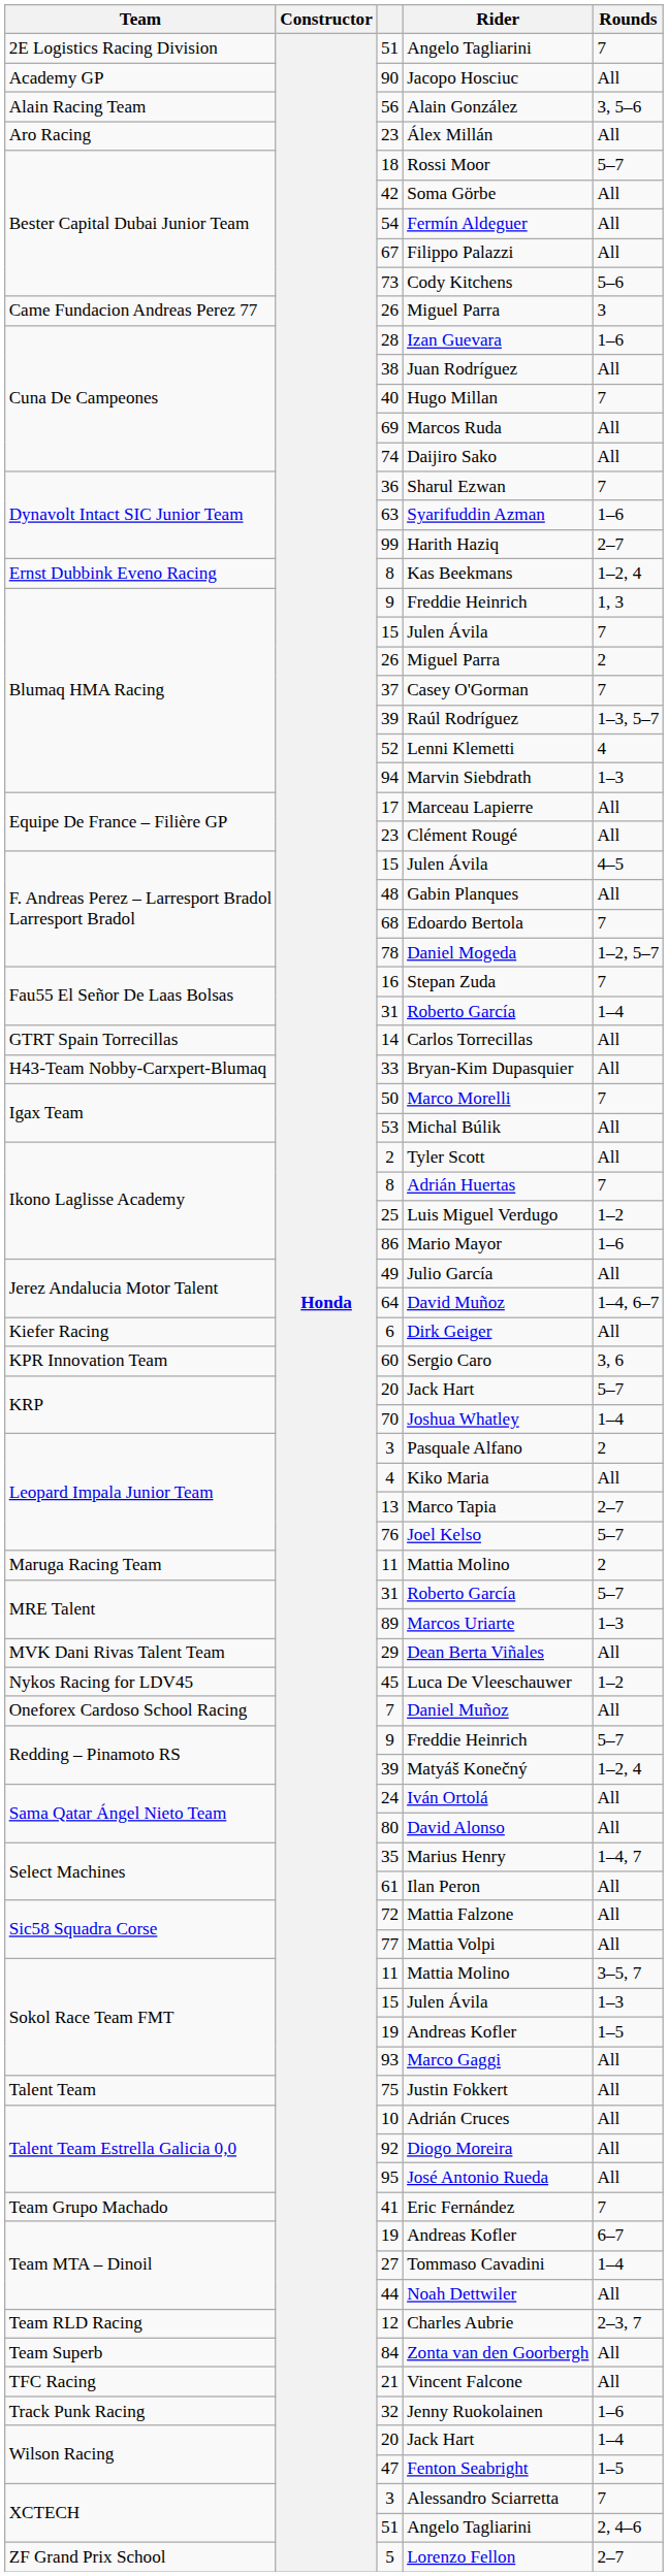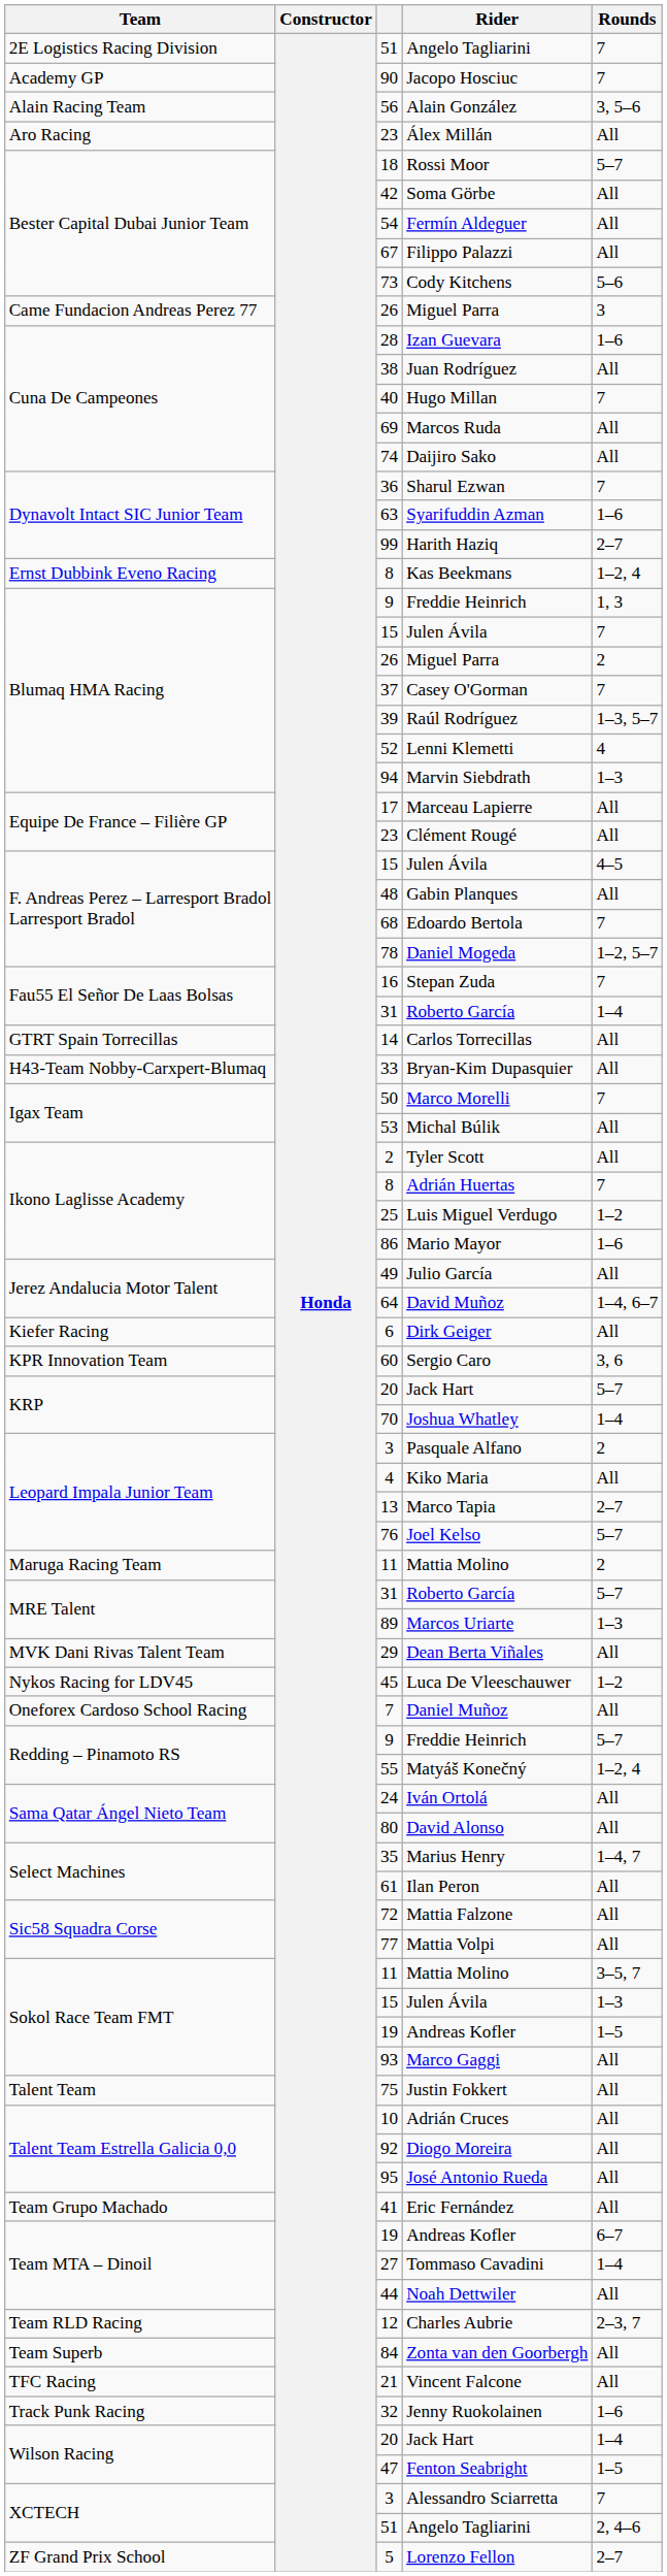 <table class="wikitable" style="font-size:85%;">
 <tr>
 <th>Team</th>
 <th>Constructor</th>
 <th></th>
 <th>Rider</th>
 <th>Rounds</th>
 </tr>
 <tr>
 <td> 2E Logistics Racing Division</td>
 <th rowspan="87"><a href='#'>Honda</a></th>
 <td align="center">51</td>
 <td> Angelo Tagliarini</td>
 <td>7</td>
 </tr>
 <tr>
 <td> Academy GP</td>
 <td align="center">90</td>
 <td> Jacopo Hosciuc</td>
-<td>All</td>
+<td>7</td>
 </tr>
 <tr>
 <td> Alain Racing Team</td>
 <td align="center">56</td>
 <td> Alain González</td>
 <td>3, 5–6</td>
 </tr>
 <tr>
 <td> Aro Racing</td>
 <td align="center">23</td>
 <td> Álex Millán</td>
 <td>All</td>
 </tr>
 <tr>
 <td rowspan="5"> Bester Capital Dubai Junior Team</td>
 <td align="center">18</td>
 <td> Rossi Moor</td>
 <td>5–7</td>
 </tr>
 <tr>
 <td align="center">42</td>
 <td> Soma Görbe</td>
 <td>All</td>
 </tr>
 <tr>
 <td align="center">54</td>
 <td> <a href='#'>Fermín Aldeguer</a></td>
 <td>All</td>
 </tr>
 <tr>
 <td align="center">67</td>
 <td> Filippo Palazzi</td>
 <td>All</td>
 </tr>
 <tr>
 <td align="center">73</td>
 <td> Cody Kitchens</td>
 <td>5–6</td>
 </tr>
 <tr>
 <td> Came Fundacion Andreas Perez 77</td>
 <td align="center">26</td>
 <td> Miguel Parra</td>
 <td>3</td>
 </tr>
 <tr>
 <td rowspan="5"> Cuna De Campeones</td>
 <td align="center">28</td>
 <td> <a href='#'>Izan Guevara</a></td>
 <td>1–6</td>
 </tr>
 <tr>
 <td align="center">38</td>
 <td> Juan Rodríguez</td>
 <td>All</td>
 </tr>
 <tr>
 <td align="center">40</td>
 <td> Hugo Millan</td>
 <td>7</td>
 </tr>
 <tr>
 <td align="center">69</td>
 <td> Marcos Ruda</td>
 <td>All</td>
 </tr>
 <tr>
 <td align="center">74</td>
 <td> Daijiro Sako</td>
 <td>All</td>
 </tr>
 <tr>
 <td rowspan="3"> <a href='#'>Dynavolt Intact SIC Junior Team</a></td>
 <td align="center">36</td>
 <td> Sharul Ezwan</td>
 <td>7</td>
 </tr>
 <tr>
 <td align="center">63</td>
 <td> <a href='#'>Syarifuddin Azman</a></td>
 <td>1–6</td>
 </tr>
 <tr>
 <td align="center">99</td>
 <td> Harith Haziq</td>
 <td>2–7</td>
 </tr>
 <tr>
 <td> <a href='#'>Ernst Dubbink Eveno Racing</a></td>
 <td align="center">8</td>
 <td> Kas Beekmans</td>
 <td>1–2, 4</td>
 </tr>
 <tr>
 <td rowspan="7"> Blumaq HMA Racing</td>
 <td align="center">9</td>
 <td> Freddie Heinrich</td>
 <td>1, 3</td>
 </tr>
 <tr>
 <td align="center">15</td>
 <td> Julen Ávila</td>
 <td>7</td>
 </tr>
 <tr>
 <td align="center">26</td>
 <td> Miguel Parra</td>
 <td>2</td>
 </tr>
 <tr>
 <td align="center">37</td>
 <td> Casey O'Gorman</td>
 <td>7</td>
 </tr>
 <tr>
 <td align="center">39</td>
 <td> Raúl Rodríguez</td>
 <td>1–3, 5–7</td>
 </tr>
 <tr>
 <td align="center">52</td>
 <td> Lenni Klemetti</td>
 <td>4</td>
 </tr>
 <tr>
 <td align="center">94</td>
 <td> Marvin Siebdrath</td>
 <td>1–3</td>
 </tr>
 <tr>
 <td rowspan="2"> Equipe De France – Filière GP</td>
 <td align="center">17</td>
 <td> Marceau Lapierre</td>
 <td>All</td>
 </tr>
 <tr>
 <td align="center">23</td>
 <td> Clément Rougé</td>
 <td>All</td>
 </tr>
 <tr>
 <td rowspan="4"> F. Andreas Perez – Larresport Bradol<br>Larresport Bradol</td>
 <td align="center">15</td>
 <td> Julen Ávila</td>
 <td>4–5</td>
 </tr>
 <tr>
 <td align="center">48</td>
 <td> Gabin Planques</td>
 <td>All</td>
 </tr>
 <tr>
 <td align="center">68</td>
 <td> Edoardo Bertola</td>
 <td>7</td>
 </tr>
 <tr>
 <td align="center">78</td>
 <td> <a href='#'>Daniel Mogeda</a></td>
 <td>1–2, 5–7</td>
 </tr>
 <tr>
 <td rowspan="2"> Fau55 El Señor De Laas Bolsas</td>
 <td align="center">16</td>
 <td> Stepan Zuda</td>
 <td>7</td>
 </tr>
 <tr>
 <td align="center">31</td>
 <td> <a href='#'>Roberto García</a></td>
 <td>1–4</td>
 </tr>
 <tr>
 <td> GTRT Spain Torrecillas</td>
 <td align="center">14</td>
 <td> Carlos Torrecillas</td>
 <td>All</td>
 </tr>
 <tr>
 <td> H43-Team Nobby-Carxpert-Blumaq</td>
 <td align="center">33</td>
 <td> Bryan-Kim Dupasquier</td>
 <td>All</td>
 </tr>
 <tr>
 <td rowspan="2"> Igax Team</td>
 <td align="center">50</td>
 <td> <a href='#'>Marco Morelli</a></td>
 <td>7</td>
 </tr>
 <tr>
 <td align="center">53</td>
 <td> Michal Búlik</td>
 <td>All</td>
 </tr>
 <tr>
 <td rowspan="4"> Ikono Laglisse Academy</td>
 <td align="center">2</td>
 <td> Tyler Scott</td>
 <td>All</td>
 </tr>
 <tr>
 <td align="center">8</td>
 <td> <a href='#'>Adrián Huertas</a></td>
 <td>7</td>
 </tr>
 <tr>
 <td align="center">25</td>
 <td> Luis Miguel Verdugo</td>
 <td>1–2</td>
 </tr>
 <tr>
 <td align="center">86</td>
 <td> Mario Mayor</td>
 <td>1–6</td>
 </tr>
 <tr>
 <td rowspan="2"> Jerez Andalucia Motor Talent</td>
 <td align="center">49</td>
 <td> Julio García</td>
 <td>All</td>
 </tr>
 <tr>
 <td align="center">64</td>
 <td> <a href='#'>David Muñoz</a></td>
 <td>1–4, 6–7</td>
 </tr>
 <tr>
 <td> Kiefer Racing</td>
 <td align="center">6</td>
 <td> <a href='#'>Dirk Geiger</a></td>
 <td>All</td>
 </tr>
 <tr>
 <td> KPR Innovation Team</td>
 <td align="center">60</td>
 <td> Sergio Caro</td>
 <td>3, 6</td>
 </tr>
 <tr>
 <td rowspan="2"> KRP</td>
 <td align="center">20</td>
 <td> Jack Hart</td>
 <td>5–7</td>
 </tr>
 <tr>
 <td align="center">70</td>
 <td> <a href='#'>Joshua Whatley</a></td>
 <td>1–4</td>
 </tr>
 <tr>
 <td rowspan="4"> <a href='#'>Leopard Impala Junior Team</a></td>
 <td align="center">3</td>
 <td> Pasquale Alfano</td>
 <td>2</td>
 </tr>
 <tr>
 <td align="center">4</td>
 <td> Kiko Maria</td>
 <td>All</td>
 </tr>
 <tr>
 <td align="center">13</td>
 <td> Marco Tapia</td>
 <td>2–7</td>
 </tr>
 <tr>
 <td align="center">76</td>
 <td> <a href='#'>Joel Kelso</a></td>
 <td>5–7</td>
 </tr>
 <tr>
 <td> Maruga Racing Team</td>
 <td align="center">11</td>
 <td> Mattia Molino</td>
 <td>2</td>
 </tr>
 <tr>
 <td rowspan="2"> MRE Talent</td>
 <td align="center">31</td>
 <td> <a href='#'>Roberto García</a></td>
 <td>5–7</td>
 </tr>
 <tr>
 <td align="center">89</td>
 <td> <a href='#'>Marcos Uriarte</a></td>
 <td>1–3</td>
 </tr>
 <tr>
 <td> MVK Dani Rivas Talent Team</td>
 <td align="center">29</td>
 <td> <a href='#'>Dean Berta Viñales</a></td>
 <td>All</td>
 </tr>
 <tr>
 <td> Nykos Racing for LDV45</td>
 <td align="center">45</td>
 <td> Luca De Vleeschauwer</td>
 <td>1–2</td>
 </tr>
 <tr>
 <td> Oneforex Cardoso School Racing</td>
 <td align="center">7</td>
 <td> <a href='#'>Daniel Muñoz</a></td>
 <td>All</td>
 </tr>
 <tr>
 <td rowspan="2"> Redding – Pinamoto RS</td>
 <td align="center">9</td>
 <td> Freddie Heinrich</td>
 <td>5–7</td>
 </tr>
 <tr>
-<td align="center">39</td>
+<td align="center">55</td>
 <td> Matyáš Konečný</td>
 <td>1–2, 4</td>
 </tr>
 <tr>
 <td rowspan="2"> <a href='#'>Sama Qatar Ángel Nieto Team</a></td>
 <td align="center">24</td>
 <td> <a href='#'>Iván Ortolá</a></td>
 <td>All</td>
 </tr>
 <tr>
 <td align="center">80</td>
 <td> <a href='#'>David Alonso</a></td>
 <td>All</td>
 </tr>
 <tr>
 <td rowspan="2"> Select Machines</td>
 <td align="center">35</td>
 <td> Marius Henry</td>
 <td>1–4, 7</td>
 </tr>
 <tr>
 <td align="center">61</td>
 <td> Ilan Peron</td>
 <td>All</td>
 </tr>
 <tr>
 <td rowspan="2"> <a href='#'>Sic58 Squadra Corse</a></td>
 <td align="center">72</td>
 <td> Mattia Falzone</td>
 <td>All</td>
 </tr>
 <tr>
 <td align="center">77</td>
 <td> Mattia Volpi</td>
 <td>All</td>
 </tr>
 <tr>
 <td rowspan="4"> Sokol Race Team FMT</td>
 <td align="center">11</td>
 <td> Mattia Molino</td>
 <td>3–5, 7</td>
 </tr>
 <tr>
 <td align="center">15</td>
 <td> Julen Ávila</td>
 <td>1–3</td>
 </tr>
 <tr>
 <td align="center">19</td>
 <td> Andreas Kofler</td>
 <td>1–5</td>
 </tr>
 <tr>
 <td align="center">93</td>
 <td> <a href='#'>Marco Gaggi</a></td>
 <td>All</td>
 </tr>
 <tr>
 <td> Talent Team</td>
 <td align="center">75</td>
 <td> Justin Fokkert</td>
 <td>All</td>
 </tr>
 <tr>
 <td rowspan="3"> <a href='#'>Talent Team Estrella Galicia 0,0</a></td>
 <td align="center">10</td>
 <td> Adrián Cruces</td>
 <td>All</td>
 </tr>
 <tr>
 <td align="center">92</td>
 <td> <a href='#'>Diogo Moreira</a></td>
 <td>All</td>
 </tr>
 <tr>
 <td align="center">95</td>
 <td> <a href='#'>José Antonio Rueda</a></td>
 <td>All</td>
 </tr>
 <tr>
 <td> Team Grupo Machado</td>
 <td align="center">41</td>
 <td> Eric Fernández</td>
-<td>7</td>
+<td>All</td>
 </tr>
 <tr>
 <td rowspan="3"> Team MTA – Dinoil</td>
 <td align="center">19</td>
 <td> Andreas Kofler</td>
 <td>6–7</td>
 </tr>
 <tr>
 <td align="center">27</td>
 <td> Tommaso Cavadini</td>
 <td>1–4</td>
 </tr>
 <tr>
 <td align="center">44</td>
 <td> <a href='#'>Noah Dettwiler</a></td>
 <td>All</td>
 </tr>
 <tr>
 <td> Team RLD Racing</td>
 <td align="center">12</td>
 <td> Charles Aubrie</td>
 <td>2–3, 7</td>
 </tr>
 <tr>
 <td> Team Superb</td>
 <td align="center">84</td>
 <td> <a href='#'>Zonta van den Goorbergh</a></td>
 <td>All</td>
 </tr>
 <tr>
 <td> TFC Racing</td>
 <td align="center">21</td>
 <td> Vincent Falcone</td>
 <td>All</td>
 </tr>
 <tr>
 <td> Track Punk Racing</td>
 <td align="center">32</td>
 <td> Jenny Ruokolainen</td>
 <td>1–6</td>
 </tr>
 <tr>
 <td rowspan="2"> Wilson Racing</td>
 <td align="center">20</td>
 <td> Jack Hart</td>
 <td>1–4</td>
 </tr>
 <tr>
 <td align="center">47</td>
 <td> <a href='#'>Fenton Seabright</a></td>
 <td>1–5</td>
 </tr>
 <tr>
 <td rowspan="2"> XCTECH</td>
 <td align="center">3</td>
 <td> Alessandro Sciarretta</td>
 <td>7</td>
 </tr>
 <tr>
 <td align="center">51</td>
 <td> Angelo Tagliarini</td>
 <td>2, 4–6</td>
 </tr>
 <tr>
 <td> ZF Grand Prix School</td>
 <td align="center">5</td>
 <td> <a href='#'>Lorenzo Fellon</a></td>
 <td>2–7</td>
 </tr>
 </table>
